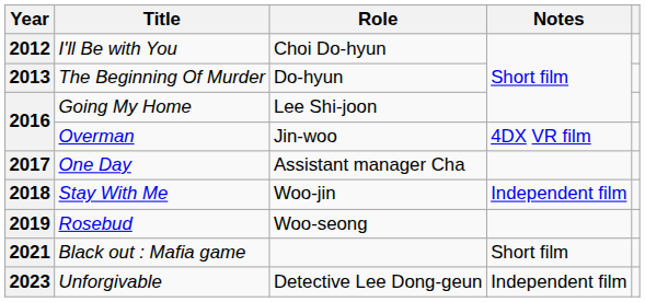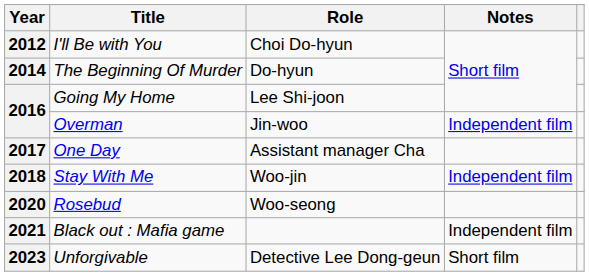 <table class="wikitable plainrowheaders sortable">
 <tr>
 <th scope="col">Year</th>
 <th scope="col">Title</th>
 <th scope="col">Role</th>
 <th scope="col" class="unsortable">Notes</th>
 <th scope="col" class="unsortable"></th>
 </tr>
 <tr>
 <th scope="row">2012</th>
 <td><em>I'll Be with You</em></td>
 <td>Choi Do-hyun</td>
 <td rowspan="3"><a href='#'>Short film</a></td>
 <td style="text-align:center"></td>
 </tr>
 <tr>
-<th scope="row">2013</th>
+<th scope="row">2014</th>
 <td><em>The Beginning Of Murder</em></td>
 <td>Do-hyun</td>
 <td style="text-align:center"></td>
 </tr>
 <tr>
 <th scope="row" rowspan="2">2016</th>
 <td><em>Going My Home</em></td>
 <td>Lee Shi-joon</td>
 <td style="text-align:center"></td>
 </tr>
 <tr>
 <td><em><a href='#'>Overman</a></em></td>
 <td>Jin-woo</td>
-<td><a href='#'>4DX</a> <a href='#'>VR film</a></td>
+<td><a href='#'>Independent film</a></td>
 <td style="text-align:center"></td>
 </tr>
 <tr>
 <th scope="row">2017</th>
 <td><em><a href='#'>One Day</a></em></td>
 <td>Assistant manager Cha</td>
 <td></td>
 <td style="text-align:center"></td>
 </tr>
 <tr>
 <th scope="row">2018</th>
 <td><em><a href='#'>Stay With Me</a> </em></td>
 <td>Woo-jin</td>
 <td><a href='#'>Independent film</a></td>
 <td style="text-align:center"></td>
 </tr>
 <tr>
-<th scope="row">2019</th>
+<th scope="row">2020</th>
 <td><em><a href='#'>Rosebud</a></em></td>
 <td>Woo-seong</td>
 <td></td>
 <td style="text-align:center"></td>
 </tr>
 <tr>
 <th scope="row">2021</th>
 <td><em>Black out : Mafia game</em></td>
 <td></td>
-<td>Short film</td>
+<td>Independent film</td>
 <td style="text-align:center"></td>
 </tr>
 <tr>
 <th scope="row">2023</th>
 <td><em>Unforgivable</em></td>
 <td>Detective Lee Dong-geun</td>
-<td>Independent film</td>
+<td>Short film</td>
 <td style="text-align:center"></td>
 </tr>
 </table>
